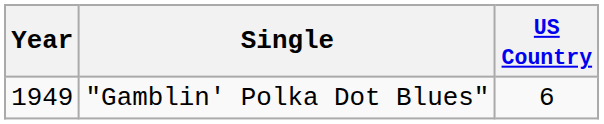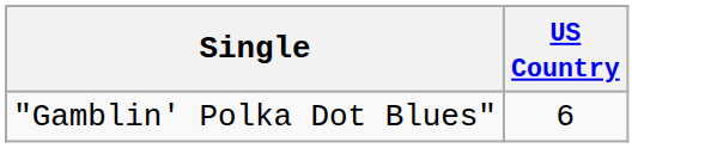 <table class="wikitable">
 <tr>
-<th>Year</th>
 <th>Single</th>
 <th width="45"><small><a href='#'>US Country</a></small></th>
 </tr>
 <tr>
-<td>1949</td>
 <td>"Gamblin' Polka Dot Blues"</td>
 <td align="center">6</td>
 </tr>
 </table>
